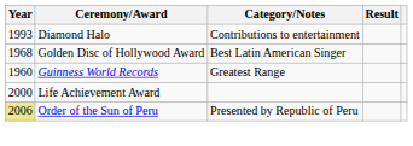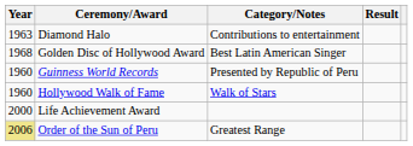 <table class="wikitable">
 <tr>
 <th>Year</th>
 <th>Ceremony/Award</th>
 <th>Category/Notes</th>
 <th>Result</th>
 <th></th>
 </tr>
 <tr>
-<td>1993</td>
+<td>1963</td>
 <td>Diamond Halo</td>
 <td>Contributions to entertainment</td>
 <td></td>
 <td align="center"></td>
 </tr>
 <tr>
 <td>1968</td>
 <td>Golden Disc of Hollywood Award</td>
 <td>Best Latin American Singer</td>
 <td></td>
 <td align="center"></td>
 </tr>
 <tr>
 <td>1960</td>
 <td><em><a href='#'>Guinness World Records</a></em></td>
-<td>Greatest Range</td>
+<td>Presented by Republic of Peru</td>
+<td></td>
+<td align="center"></td>
+</tr>
+<tr>
+<td>1960</td>
+<td><a href='#'>Hollywood Walk of Fame</a></td>
+<td><a href='#'>Walk of Stars</a></td>
 <td></td>
 <td align="center"></td>
 </tr>
 <tr>
 <td>2000</td>
 <td>Life Achievement Award</td>
 <td></td>
 <td></td>
 <td align="center"></td>
 </tr>
 <tr>
 <td style="background: khaki;">2006</td>
 <td><a href='#'>Order of the Sun of Peru</a></td>
-<td>Presented by Republic of Peru</td>
+<td>Greatest Range</td>
 <td></td>
 <td align="center"></td>
 </tr>
 </table>
